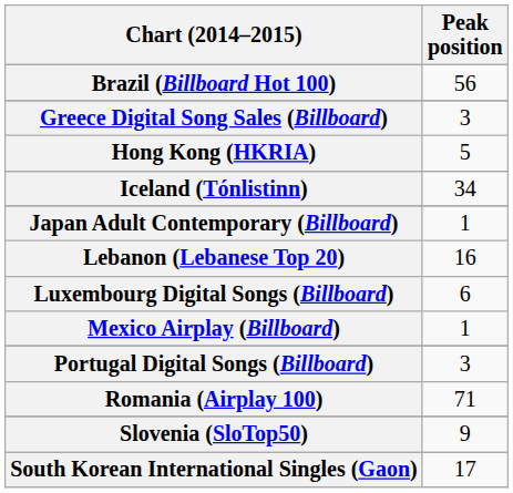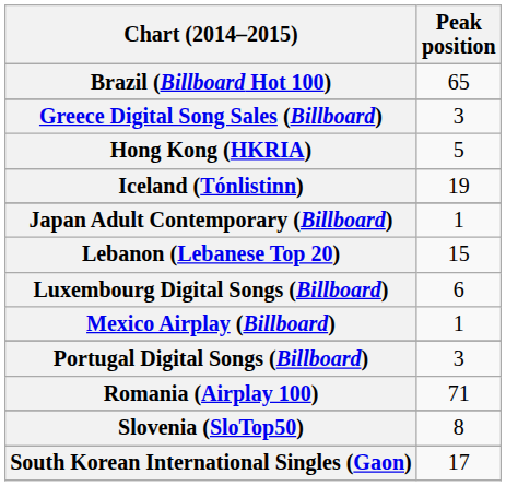 <table class="wikitable sortable plainrowheaders" style="text-align:center;">
 <tr>
 <th>Chart (2014–2015)</th>
 <th>Peak<br>position</th>
 </tr>
 <tr>
 </tr>
 <tr>
 </tr>
 <tr>
 </tr>
 <tr>
 </tr>
 <tr>
 <th scope="row">Brazil (<a href='#'><em>Billboard</em> Hot 100</a>)</th>
-<td>56</td>
+<td>65</td>
 </tr>
 <tr>
 </tr>
 <tr>
 </tr>
 <tr>
 </tr>
 <tr>
 </tr>
 <tr>
 </tr>
 <tr>
 </tr>
 <tr>
 </tr>
 <tr>
 </tr>
 <tr>
 </tr>
 <tr>
 </tr>
 <tr>
 </tr>
 <tr>
 </tr>
 <tr>
 </tr>
 <tr>
 <th scope="row"><a href='#'>Greece Digital Song Sales</a> (<em><a href='#'>Billboard</a></em>)</th>
 <td>3</td>
 </tr>
 <tr>
 <th scope="row">Hong Kong (<a href='#'>HKRIA</a>)</th>
 <td>5</td>
 </tr>
 <tr>
 </tr>
 <tr>
 <th scope="row">Iceland (<a href='#'>Tónlistinn</a>)</th>
-<td>34</td>
+<td>19</td>
 </tr>
 <tr>
 </tr>
 <tr>
 </tr>
 <tr>
 </tr>
 <tr>
 </tr>
 <tr>
 <th scope="row">Japan Adult Contemporary (<em><a href='#'>Billboard</a></em>)</th>
 <td>1</td>
 </tr>
 <tr>
 <th scope="row">Lebanon (<a href='#'>Lebanese Top 20</a>)</th>
-<td>16</td>
+<td>15</td>
 </tr>
 <tr>
 <th scope="row">Luxembourg Digital Songs (<em><a href='#'>Billboard</a></em>)</th>
 <td>6</td>
 </tr>
 <tr>
 <th scope="row"><a href='#'>Mexico Airplay</a> (<em><a href='#'>Billboard</a></em>)</th>
 <td>1</td>
 </tr>
 <tr>
 </tr>
 <tr>
 </tr>
 <tr>
 </tr>
 <tr>
 </tr>
 <tr>
 </tr>
 <tr>
 <th scope="row">Portugal Digital Songs (<em><a href='#'>Billboard</a></em>)</th>
 <td>3</td>
 </tr>
 <tr>
 <th scope="row">Romania (<a href='#'>Airplay 100</a>)</th>
 <td align=center>71</td>
 </tr>
 <tr>
 </tr>
 <tr>
 </tr>
 <tr>
 </tr>
 <tr>
 <th scope="row">Slovenia (<a href='#'>SloTop50</a>)</th>
-<td align=center>9</td>
+<td align=center>8</td>
 </tr>
 <tr>
 </tr>
 <tr>
 <th scope="row">South Korean International Singles (<a href='#'>Gaon</a>)</th>
 <td>17</td>
 </tr>
 <tr>
 </tr>
 <tr>
 </tr>
 <tr>
 </tr>
 <tr>
 </tr>
 <tr>
 </tr>
 <tr>
 </tr>
 <tr>
 </tr>
 <tr>
 </tr>
 <tr>
 </tr>
 <tr>
 </tr>
 <tr>
 </tr>
 <tr>
 </tr>
 </table>
